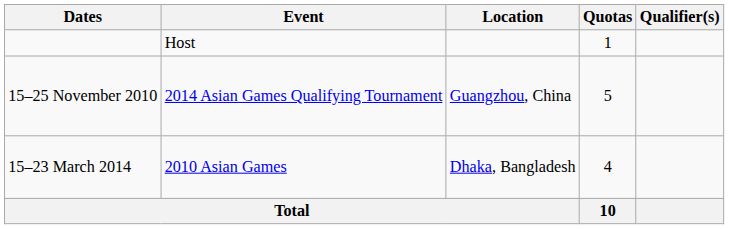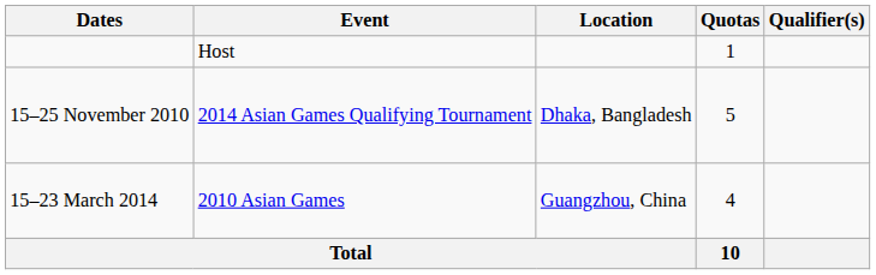 <table class="wikitable">
 <tr>
 <th>Dates</th>
 <th>Event</th>
 <th>Location</th>
 <th>Quotas</th>
 <th>Qualifier(s)</th>
 </tr>
 <tr>
 <td></td>
 <td>Host</td>
 <td></td>
 <td align=center>1</td>
 <td></td>
 </tr>
 <tr>
 <td>15–25 November 2010</td>
 <td><a href='#'>2014 Asian Games Qualifying Tournament</a></td>
-<td><a href='#'>Guangzhou</a>, China</td>
+<td><a href='#'>Dhaka</a>, Bangladesh</td>
 <td align=center>5</td>
 <td><br><br><br><br></td>
 </tr>
 <tr>
 <td>15–23 March 2014</td>
 <td><a href='#'>2010 Asian Games</a></td>
-<td><a href='#'>Dhaka</a>, Bangladesh</td>
+<td><a href='#'>Guangzhou</a>, China</td>
 <td align=center>4</td>
 <td><br><br><br></td>
 </tr>
 <tr>
 <th colspan=3>Total</th>
 <th>10</th>
 <th></th>
 </tr>
 </table>
